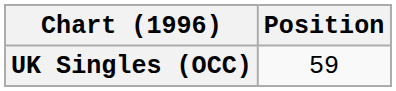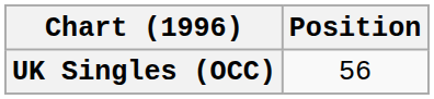 <table class="wikitable plainrowheaders" style="text-align:center">
 <tr>
 <th>Chart (1996)</th>
 <th>Position</th>
 </tr>
 <tr>
 <th scope="row">UK Singles (OCC)</th>
-<td>59</td>
+<td>56</td>
 </tr>
 </table>
